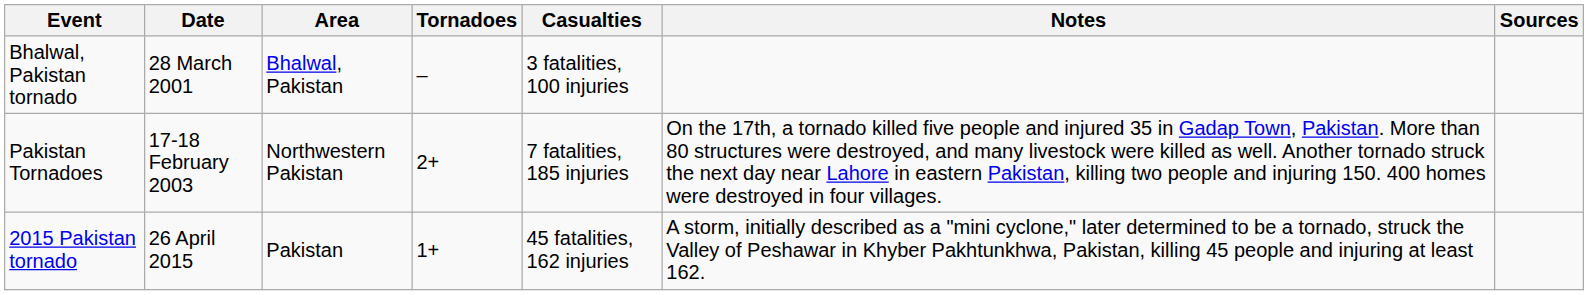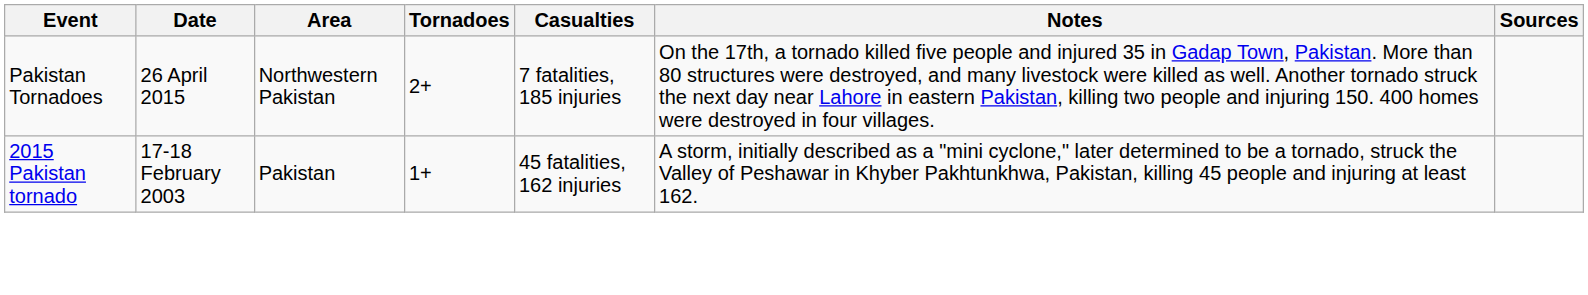 <table class="wikitable collapsible sortable" style="width:100%;">
 <tr>
 <th scope="col" class="unsortable">Event</th>
 <th>Date</th>
 <th>Area</th>
 <th>Tornadoes</th>
 <th>Casualties</th>
 <th scope="col" class="unsortable">Notes</th>
 <th scope="col" class="unsortable">Sources</th>
 </tr>
 <tr>
-<td>Bhalwal, Pakistan tornado</td>
-<td>28 March 2001</td>
-<td><a href='#'>Bhalwal</a>, Pakistan</td>
-<td>–</td>
-<td>3 fatalities, 100 injuries</td>
-<td></td>
-<td></td>
-</tr>
-<tr>
 <td>Pakistan Tornadoes</td>
-<td>17-18 February 2003</td>
+<td>26 April 2015</td>
 <td>Northwestern Pakistan</td>
 <td>2+</td>
 <td>7 fatalities, 185 injuries</td>
 <td>On the 17th, a tornado killed five people and injured 35 in <a href='#'>Gadap Town</a>, <a href='#'>Pakistan</a>. More than 80 structures were destroyed, and many livestock were killed as well. Another tornado struck the next day near <a href='#'>Lahore</a> in eastern <a href='#'>Pakistan</a>, killing two people and injuring 150. 400 homes were destroyed in four villages.</td>
 </tr>
 <tr>
 <td><a href='#'>2015 Pakistan tornado</a></td>
-<td>26 April 2015</td>
+<td>17-18 February 2003</td>
 <td>Pakistan</td>
 <td>1+</td>
 <td>45 fatalities, 162 injuries</td>
 <td>A storm, initially described as a "mini cyclone," later determined to be a tornado, struck the Valley of Peshawar in Khyber Pakhtunkhwa, Pakistan, killing 45 people and injuring at least 162.</td>
 <td></td>
 </tr>
 </table>
